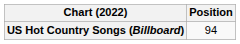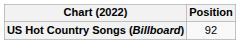 <table class="wikitable sortable plainrowheaders" style="text-align:center">
 <tr>
 <th scope="col">Chart (2022)</th>
 <th scope="col">Position</th>
 </tr>
 <tr>
 <th scope="row">US Hot Country Songs (<em>Billboard</em>)</th>
-<td>94</td>
+<td>92</td>
 </tr>
 </table>
